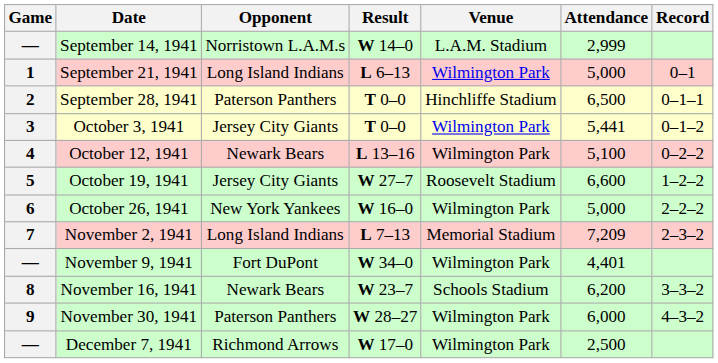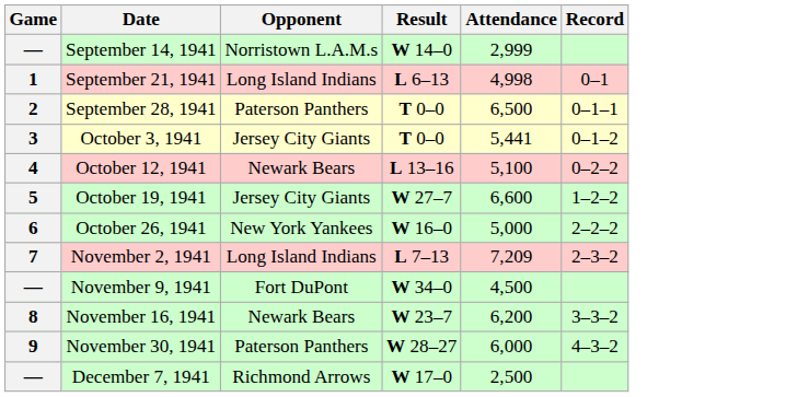 <table class="wikitable" style="text-align:center">
 <tr>
 <th>Game</th>
 <th>Date</th>
 <th>Opponent</th>
 <th>Result</th>
-<th>Venue</th>
 <th>Attendance</th>
 <th>Record</th>
 </tr>
 <tr style="background:#ccffcc;">
 <th scope="row">—</th>
 <td>September 14, 1941</td>
 <td>Norristown L.A.M.s</td>
 <td><strong>W</strong> 14–0</td>
-<td>L.A.M. Stadium</td>
 <td>2,999</td>
 <td></td>
 </tr>
 <tr style="background: #ffcccc;">
 <th scope="row">1</th>
 <td>September 21, 1941</td>
 <td>Long Island Indians</td>
 <td><strong>L</strong> 6–13</td>
-<td><a href='#'>Wilmington Park</a></td>
-<td>5,000</td>
+<td>4,998</td>
 <td>0–1</td>
 </tr>
 <tr style="background:#ffffcc;">
 <th scope="row">2</th>
 <td>September 28, 1941</td>
 <td>Paterson Panthers</td>
 <td><strong>T</strong> 0–0</td>
-<td>Hinchliffe Stadium</td>
 <td>6,500</td>
 <td>0–1–1</td>
 </tr>
 <tr style="background:#ffffcc;">
 <th scope="row">3</th>
 <td>October 3, 1941</td>
 <td>Jersey City Giants</td>
 <td><strong>T</strong> 0–0</td>
-<td><a href='#'>Wilmington Park</a></td>
 <td>5,441</td>
 <td>0–1–2</td>
 </tr>
 <tr style="background: #ffcccc;">
 <th scope="row">4</th>
 <td>October 12, 1941</td>
 <td>Newark Bears</td>
 <td><strong>L</strong> 13–16</td>
-<td>Wilmington Park</td>
 <td>5,100</td>
 <td>0–2–2</td>
 </tr>
 <tr style="background:#ccffcc;">
 <th scope="row">5</th>
 <td>October 19, 1941</td>
 <td>Jersey City Giants</td>
 <td><strong>W</strong> 27–7</td>
-<td>Roosevelt Stadium</td>
 <td>6,600</td>
 <td>1–2–2</td>
 </tr>
 <tr style="background:#ccffcc;">
 <th scope="row">6</th>
 <td>October 26, 1941</td>
 <td>New York Yankees</td>
 <td><strong>W</strong> 16–0</td>
-<td>Wilmington Park</td>
 <td>5,000</td>
 <td>2–2–2</td>
 </tr>
 <tr style="background: #ffcccc;">
 <th scope="row">7</th>
 <td>November 2, 1941</td>
 <td>Long Island Indians</td>
 <td><strong>L</strong> 7–13</td>
-<td>Memorial Stadium</td>
 <td>7,209</td>
 <td>2–3–2</td>
 </tr>
 <tr style="background:#ccffcc;">
 <th scope="row">—</th>
 <td>November 9, 1941</td>
 <td>Fort DuPont</td>
 <td><strong>W</strong> 34–0</td>
-<td>Wilmington Park</td>
-<td>4,401</td>
+<td>4,500</td>
 <td></td>
 </tr>
 <tr style="background:#ccffcc;">
 <th scope="row">8</th>
 <td>November 16, 1941</td>
 <td>Newark Bears</td>
 <td><strong>W</strong> 23–7</td>
-<td>Schools Stadium</td>
 <td>6,200</td>
 <td>3–3–2</td>
 </tr>
 <tr style="background:#ccffcc;">
 <th scope="row">9</th>
 <td>November 30, 1941</td>
 <td>Paterson Panthers</td>
 <td><strong>W</strong> 28–27</td>
-<td>Wilmington Park</td>
 <td>6,000</td>
 <td>4–3–2</td>
 </tr>
 <tr style="background:#ccffcc;">
 <th scope="row">—</th>
 <td>December 7, 1941</td>
 <td>Richmond Arrows</td>
 <td><strong>W</strong> 17–0</td>
-<td>Wilmington Park</td>
 <td>2,500</td>
 <td></td>
 </tr>
 </table>
